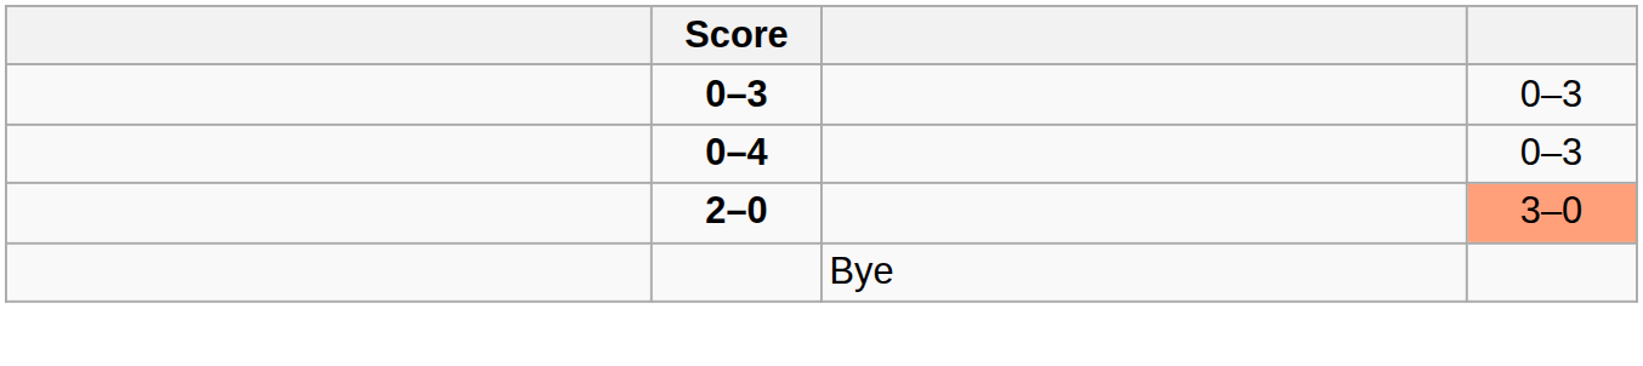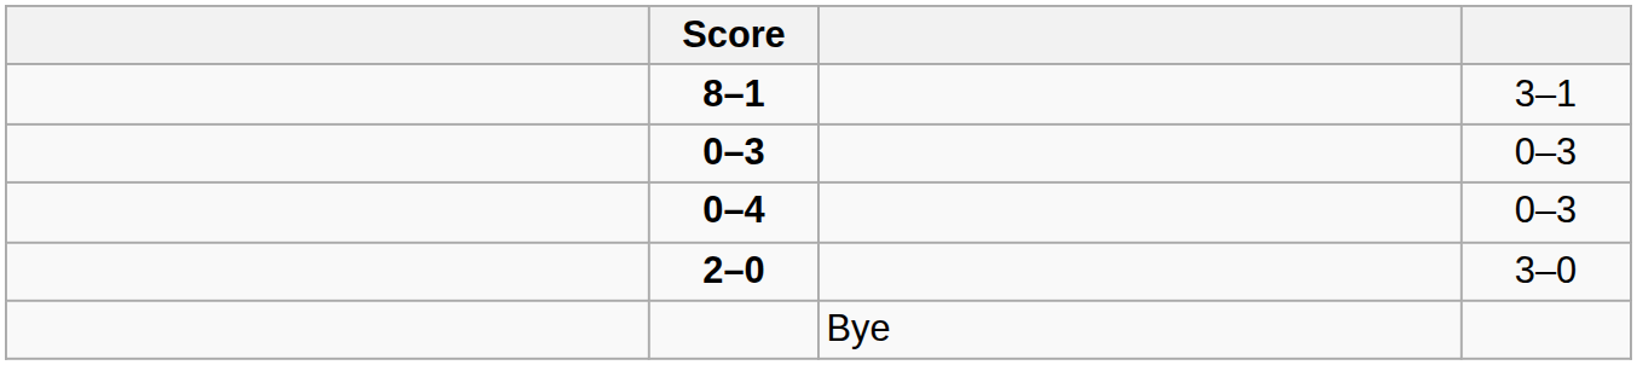 <table class="wikitable" style="text-align: center; ">
 <tr>
 <th align="right" width="270"></th>
 <th width="65">Score</th>
 <th align="left" width="270"></th>
 <th width="65"></th>
+</tr>
+<tr>
+<td align="left"><strong></strong></td>
+<td><strong>8–1</strong></td>
+<td align="left"></td>
+<td>3–1 <strong></strong></td>
 </tr>
 <tr>
 <td align="left"></td>
 <td><strong>0–3</strong></td>
 <td align="left"><strong></strong></td>
 <td>0–3 <strong></strong></td>
 </tr>
 <tr>
 <td align="left"></td>
 <td><strong>0–4</strong></td>
 <td align="left"><strong></strong></td>
 <td>0–3 <strong></strong></td>
 </tr>
 <tr>
 <td align="left"><strong></strong></td>
 <td><strong>2–0</strong></td>
 <td align="left"></td>
-<td style="background: lightsalmon;">3–0 <strong></strong></td>
+<td>3–0 <strong></strong></td>
 </tr>
 <tr>
 <td align="left"><strong></strong></td>
 <td></td>
 <td align="left">Bye</td>
 <td></td>
 </tr>
 </table>
